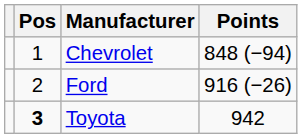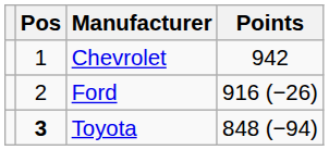 <table class="wikitable" style="font-size: 95%;">
 <tr>
 <th></th>
 <th>Pos</th>
 <th>Manufacturer</th>
 <th>Points</th>
 </tr>
 <tr>
 <td align="left"></td>
 <td style="text-align:center;">1</td>
 <td><a href='#'>Chevrolet</a></td>
-<td style="text-align:center;">848 (−94)</td>
+<td style="text-align:center;">942</td>
 </tr>
 <tr>
 <td align="left"></td>
 <td style="text-align:center;">2</td>
 <td><a href='#'>Ford</a></td>
 <td style="text-align:center;">916 (−26)</td>
 </tr>
 <tr>
 <td align="left"></td>
 <td style="text-align:center;"><strong>3</strong></td>
 <td><a href='#'>Toyota</a></td>
-<td style="text-align:center;">942</td>
+<td style="text-align:center;">848 (−94)</td>
 </tr>
 </table>
